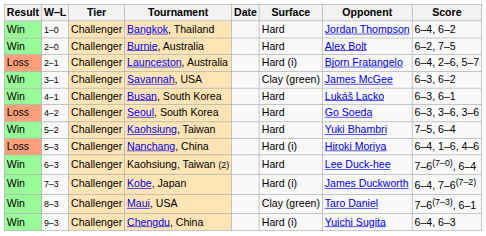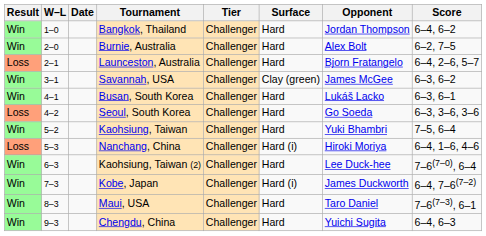 <table class="sortable wikitable">
 <tr>
 <th>Result</th>
 <th class="unsortable">W–L</th>
+<th>Date</th>
+<th>Tournament</th>
 <th>Tier</th>
-<th>Tournament</th>
-<th>Date</th>
 <th>Surface</th>
 <th>Opponent</th>
 <th class="unsortable">Score</th>
 </tr>
 <tr>
 <td bgcolor=98FB98>Win</td>
 <td><small>1–0</small></td>
+<td><a href='#'></a></td>
+<td style=background:moccasin><a href='#'>Bangkok</a>, Thailand</td>
 <td style=background:moccasin>Challenger</td>
-<td style=background:moccasin><a href='#'>Bangkok</a>, Thailand</td>
-<td><a href='#'></a></td>
 <td>Hard</td>
 <td> <a href='#'>Jordan Thompson</a></td>
 <td>6–4, 6–2</td>
 </tr>
 <tr>
 <td bgcolor=98FB98>Win</td>
 <td><small>2–0</small></td>
+<td><a href='#'></a></td>
+<td style=background:moccasin><a href='#'>Burnie</a>, Australia</td>
 <td style=background:moccasin>Challenger</td>
-<td style=background:moccasin><a href='#'>Burnie</a>, Australia</td>
-<td><a href='#'></a></td>
 <td>Hard</td>
 <td> <a href='#'>Alex Bolt</a></td>
 <td>6–2, 7–5</td>
 </tr>
 <tr>
 <td bgcolor=FFA07A>Loss</td>
 <td><small>2–1</small></td>
+<td><a href='#'></a></td>
+<td style=background:moccasin><a href='#'>Launceston</a>, Australia</td>
 <td style=background:moccasin>Challenger</td>
-<td style=background:moccasin><a href='#'>Launceston</a>, Australia</td>
-<td><a href='#'></a></td>
-<td>Hard (i)</td>
+<td>Hard</td>
 <td> <a href='#'>Bjorn Fratangelo</a></td>
 <td>6–4, 2–6, 5–7</td>
 </tr>
 <tr>
 <td bgcolor=98FB98>Win</td>
 <td><small>3–1</small></td>
+<td><a href='#'></a></td>
+<td style=background:moccasin><a href='#'>Savannah</a>, USA</td>
 <td style=background:moccasin>Challenger</td>
-<td style=background:moccasin><a href='#'>Savannah</a>, USA</td>
-<td><a href='#'></a></td>
 <td>Clay (green)</td>
 <td> <a href='#'>James McGee</a></td>
 <td>6–3, 6–2</td>
 </tr>
 <tr>
 <td bgcolor=98FB98>Win</td>
 <td><small>4–1</small></td>
+<td><a href='#'></a></td>
+<td style=background:moccasin><a href='#'>Busan</a>, South Korea</td>
 <td style=background:moccasin>Challenger</td>
-<td style=background:moccasin><a href='#'>Busan</a>, South Korea</td>
-<td><a href='#'></a></td>
 <td>Hard</td>
 <td> <a href='#'>Lukáš Lacko</a></td>
 <td>6–3, 6–1</td>
 </tr>
 <tr>
 <td bgcolor=FFA07A>Loss</td>
 <td><small>4–2</small></td>
+<td><a href='#'></a></td>
+<td style=background:moccasin><a href='#'>Seoul</a>, South Korea</td>
 <td style=background:moccasin>Challenger</td>
-<td style=background:moccasin><a href='#'>Seoul</a>, South Korea</td>
-<td><a href='#'></a></td>
 <td>Hard</td>
 <td> <a href='#'>Go Soeda</a></td>
 <td>6–3, 3–6, 3–6</td>
 </tr>
 <tr>
 <td bgcolor=98FB98>Win</td>
 <td><small>5–2</small></td>
+<td><a href='#'></a></td>
+<td style=background:moccasin><a href='#'>Kaohsiung</a>, Taiwan</td>
 <td style=background:moccasin>Challenger</td>
-<td style=background:moccasin><a href='#'>Kaohsiung</a>, Taiwan</td>
-<td><a href='#'></a></td>
 <td>Hard</td>
 <td> <a href='#'>Yuki Bhambri</a></td>
 <td>7–5, 6–4</td>
 </tr>
 <tr>
 <td bgcolor=FFA07A>Loss</td>
 <td><small>5–3</small></td>
+<td><a href='#'></a></td>
+<td style=background:moccasin><a href='#'>Nanchang</a>, China</td>
 <td style=background:moccasin>Challenger</td>
-<td style=background:moccasin><a href='#'>Nanchang</a>, China</td>
-<td><a href='#'></a></td>
 <td>Hard (i)</td>
 <td> <a href='#'>Hiroki Moriya</a></td>
 <td>6–4, 1–6, 4–6</td>
 </tr>
 <tr>
 <td bgcolor=98FB98>Win</td>
 <td><small>6–3</small></td>
+<td><a href='#'></a></td>
+<td style=background:moccasin>Kaohsiung, Taiwan <small>(2)</small></td>
 <td style=background:moccasin>Challenger</td>
-<td style=background:moccasin>Kaohsiung, Taiwan <small>(2)</small></td>
-<td><a href='#'></a></td>
 <td>Hard</td>
 <td> <a href='#'>Lee Duck-hee</a></td>
 <td>7–6<sup>(7–0)</sup>, 6–4</td>
 </tr>
 <tr>
 <td bgcolor=98FB98>Win</td>
 <td><small>7–3</small></td>
+<td><a href='#'></a></td>
+<td style=background:moccasin><a href='#'>Kobe</a>, Japan</td>
 <td style=background:moccasin>Challenger</td>
-<td style=background:moccasin><a href='#'>Kobe</a>, Japan</td>
-<td><a href='#'></a></td>
 <td>Hard (i)</td>
 <td> <a href='#'>James Duckworth</a></td>
 <td>6–4, 7–6<sup>(7–2)</sup></td>
 </tr>
 <tr>
 <td bgcolor=98FB98>Win</td>
 <td><small>8–3</small></td>
+<td><a href='#'></a></td>
+<td style=background:moccasin><a href='#'>Maui</a>, USA</td>
 <td style=background:moccasin>Challenger</td>
-<td style=background:moccasin><a href='#'>Maui</a>, USA</td>
-<td><a href='#'></a></td>
-<td>Clay (green)</td>
+<td>Hard</td>
 <td> <a href='#'>Taro Daniel</a></td>
 <td>7–6<sup>(7–3)</sup>, 6–1</td>
 </tr>
 <tr>
 <td bgcolor=98FB98>Win</td>
 <td><small>9–3</small></td>
+<td><a href='#'></a></td>
+<td style=background:moccasin><a href='#'>Chengdu</a>, China</td>
 <td style=background:moccasin>Challenger</td>
-<td style=background:moccasin><a href='#'>Chengdu</a>, China</td>
-<td><a href='#'></a></td>
-<td>Hard (i)</td>
+<td>Hard</td>
 <td> <a href='#'>Yuichi Sugita</a></td>
 <td>6–4, 6–3</td>
 </tr>
 </table>
